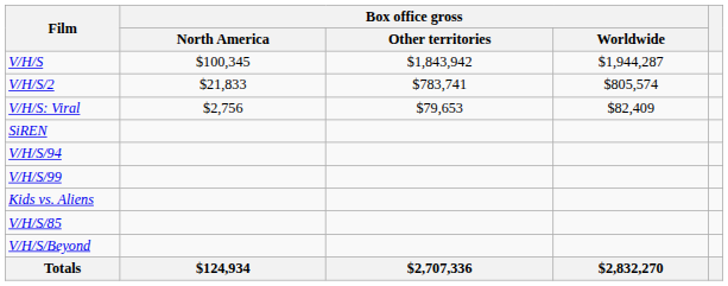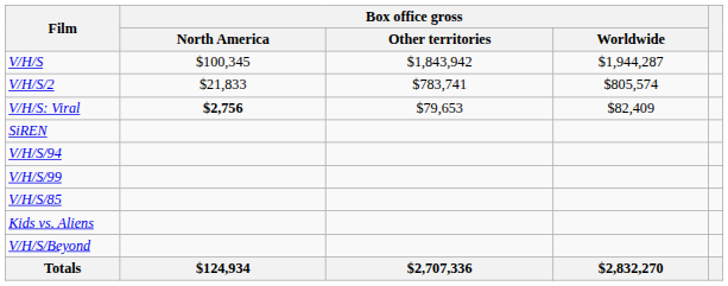 <table class="wikitable sortable" width=90% border="1" style="text-align: center;">
 <tr>
 <th rowspan="2" style="width:16%;">Film</th>
 <th colspan="3">Box office gross</th>
 <th rowspan="2"></th>
 </tr>
 <tr>
 <th>North America</th>
 <th>Other territories</th>
 <th>Worldwide</th>
 </tr>
 <tr>
 <td style="text-align: left;"><em><a href='#'>V/H/S</a></em></td>
 <td>$100,345</td>
 <td>$1,843,942</td>
 <td>$1,944,287</td>
 <td></td>
 </tr>
 <tr>
 <td style="text-align: left;"><em><a href='#'>V/H/S/2</a></em></td>
 <td>$21,833</td>
 <td>$783,741</td>
 <td>$805,574</td>
 <td></td>
 </tr>
 <tr>
 <td style="text-align: left;"><em><a href='#'>V/H/S: Viral</a></em></td>
-<td>$2,756</td>
+<td><strong>$2,756</strong></td>
 <td>$79,653</td>
 <td>$82,409</td>
 <td></td>
 </tr>
 <tr>
 <td style="text-align: left;"><em><a href='#'>SiREN</a></em></td>
 <td></td>
 <td></td>
 <td></td>
 <td></td>
 </tr>
 <tr>
 <td style="text-align: left;"><em><a href='#'>V/H/S/94</a></em></td>
 <td></td>
 <td></td>
 <td></td>
 <td></td>
 </tr>
 <tr>
 <td style="text-align: left;"><em><a href='#'>V/H/S/99</a></em></td>
 <td></td>
 <td></td>
 <td></td>
 <td></td>
 </tr>
 <tr>
-<td style="text-align: left;"><em><a href='#'>Kids vs. Aliens</a></em></td>
+<td style="text-align: left;"><em><a href='#'>V/H/S/85</a></em></td>
 <td></td>
 <td></td>
 <td></td>
 <td></td>
 </tr>
 <tr>
-<td style="text-align: left;"><em><a href='#'>V/H/S/85</a></em></td>
+<td style="text-align: left;"><em><a href='#'>Kids vs. Aliens</a></em></td>
 <td></td>
 <td></td>
 <td></td>
 <td></td>
 </tr>
 <tr>
 <td style="text-align: left;"><em><a href='#'>V/H/S/Beyond</a></em></td>
 <td></td>
 <td></td>
 <td></td>
 <td></td>
 </tr>
 <tr>
 <th>Totals</th>
 <th>$124,934</th>
 <th>$2,707,336</th>
 <th>$2,832,270</th>
 <th></th>
 </tr>
 </table>
